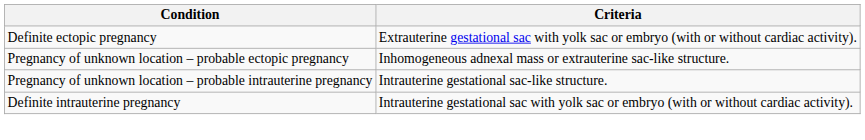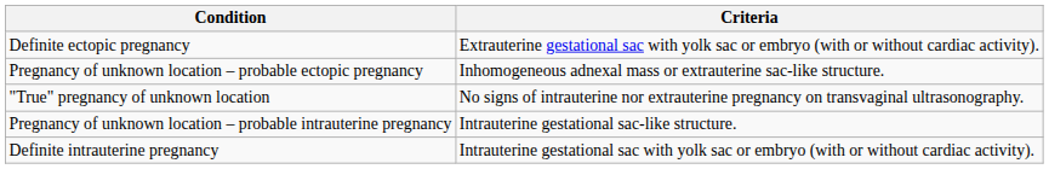 <table class="wikitable">
 <tr>
 <th>Condition</th>
 <th>Criteria</th>
 </tr>
 <tr>
 <td>Definite ectopic pregnancy</td>
 <td>Extrauterine <a href='#'>gestational sac</a> with yolk sac or embryo (with or without cardiac activity).</td>
 </tr>
 <tr>
 <td>Pregnancy of unknown location – probable ectopic pregnancy</td>
 <td>Inhomogeneous adnexal mass or extrauterine sac-like structure.</td>
 </tr>
 <tr>
+<td>"True" pregnancy of unknown location</td>
+<td>No signs of intrauterine nor extrauterine pregnancy on transvaginal ultrasonography.</td>
+</tr>
+<tr>
 <td>Pregnancy of unknown location – probable intrauterine pregnancy</td>
 <td>Intrauterine gestational sac-like structure.</td>
 </tr>
 <tr>
 <td>Definite intrauterine pregnancy</td>
 <td>Intrauterine gestational sac with yolk sac or embryo (with or without cardiac activity).</td>
 </tr>
 </table>
